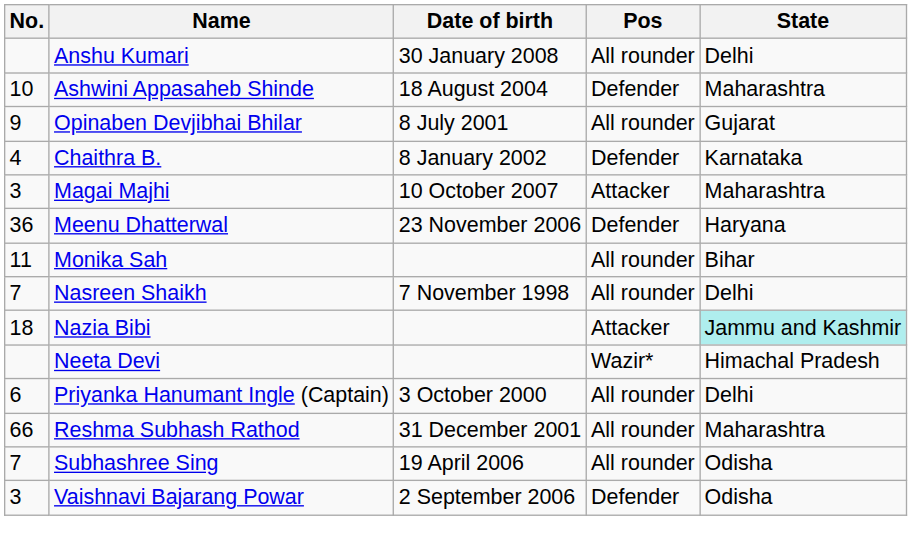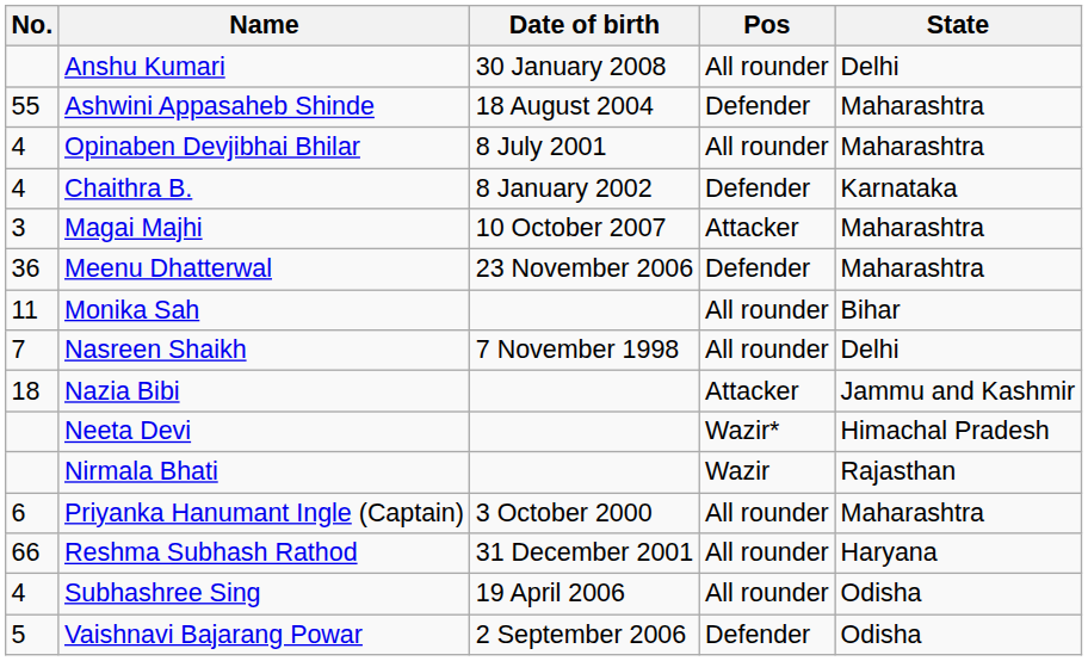 <table class="wikitable sortable" style="text-align: left">
 <tr>
 <th>No.</th>
 <th style="text-align:center;">Name</th>
 <th>Date of birth</th>
 <th>Pos</th>
 <th>State</th>
 </tr>
 <tr>
 <td></td>
 <td><a href='#'>Anshu Kumari</a></td>
 <td>30 January 2008</td>
 <td>All rounder</td>
 <td>Delhi</td>
 </tr>
 <tr>
-<td>10</td>
+<td>55</td>
 <td><a href='#'>Ashwini Appasaheb Shinde</a></td>
 <td>18 August 2004</td>
 <td>Defender</td>
 <td>Maharashtra</td>
 </tr>
 <tr>
-<td>9</td>
+<td>4</td>
 <td><a href='#'>Opinaben Devjibhai Bhilar</a></td>
 <td>8 July 2001</td>
 <td>All rounder</td>
-<td>Gujarat</td>
+<td>Maharashtra</td>
 </tr>
 <tr>
 <td>4</td>
 <td><a href='#'>Chaithra B.</a></td>
 <td>8 January 2002</td>
 <td>Defender</td>
 <td>Karnataka</td>
 </tr>
 <tr>
 <td>3</td>
 <td><a href='#'>Magai Majhi</a></td>
 <td>10 October 2007</td>
 <td>Attacker</td>
 <td>Maharashtra</td>
 </tr>
 <tr>
 <td>36</td>
 <td><a href='#'>Meenu Dhatterwal</a></td>
 <td>23 November 2006</td>
 <td>Defender</td>
-<td>Haryana</td>
+<td>Maharashtra</td>
 </tr>
 <tr>
 <td>11</td>
 <td><a href='#'>Monika Sah</a></td>
 <td></td>
 <td>All rounder</td>
 <td>Bihar</td>
 </tr>
 <tr>
 <td>7</td>
 <td><a href='#'>Nasreen Shaikh</a></td>
 <td>7 November 1998</td>
 <td>All rounder</td>
 <td>Delhi</td>
 </tr>
 <tr>
 <td>18</td>
 <td><a href='#'>Nazia Bibi</a></td>
 <td></td>
 <td>Attacker</td>
-<td style="background: paleturquoise;">Jammu and Kashmir</td>
+<td>Jammu and Kashmir</td>
 </tr>
 <tr>
 <td></td>
 <td><a href='#'>Neeta Devi</a></td>
 <td></td>
 <td>Wazir*</td>
 <td>Himachal Pradesh</td>
 </tr>
 <tr>
+<td></td>
+<td><a href='#'>Nirmala Bhati</a></td>
+<td></td>
+<td>Wazir</td>
+<td>Rajasthan</td>
+</tr>
+<tr>
 <td>6</td>
 <td><a href='#'>Priyanka Hanumant Ingle</a> (Captain)</td>
 <td>3 October 2000</td>
 <td>All rounder</td>
-<td>Delhi</td>
+<td>Maharashtra</td>
 </tr>
 <tr>
 <td>66</td>
 <td><a href='#'>Reshma Subhash Rathod</a></td>
 <td>31 December 2001</td>
 <td>All rounder</td>
-<td>Maharashtra</td>
+<td>Haryana</td>
 </tr>
 <tr>
-<td>7</td>
+<td>4</td>
 <td><a href='#'>Subhashree Sing</a></td>
 <td>19 April 2006</td>
 <td>All rounder</td>
 <td>Odisha</td>
 </tr>
 <tr>
-<td>3</td>
+<td>5</td>
 <td><a href='#'>Vaishnavi Bajarang Powar</a></td>
 <td>2 September 2006</td>
 <td>Defender</td>
 <td>Odisha</td>
 </tr>
 </table>
